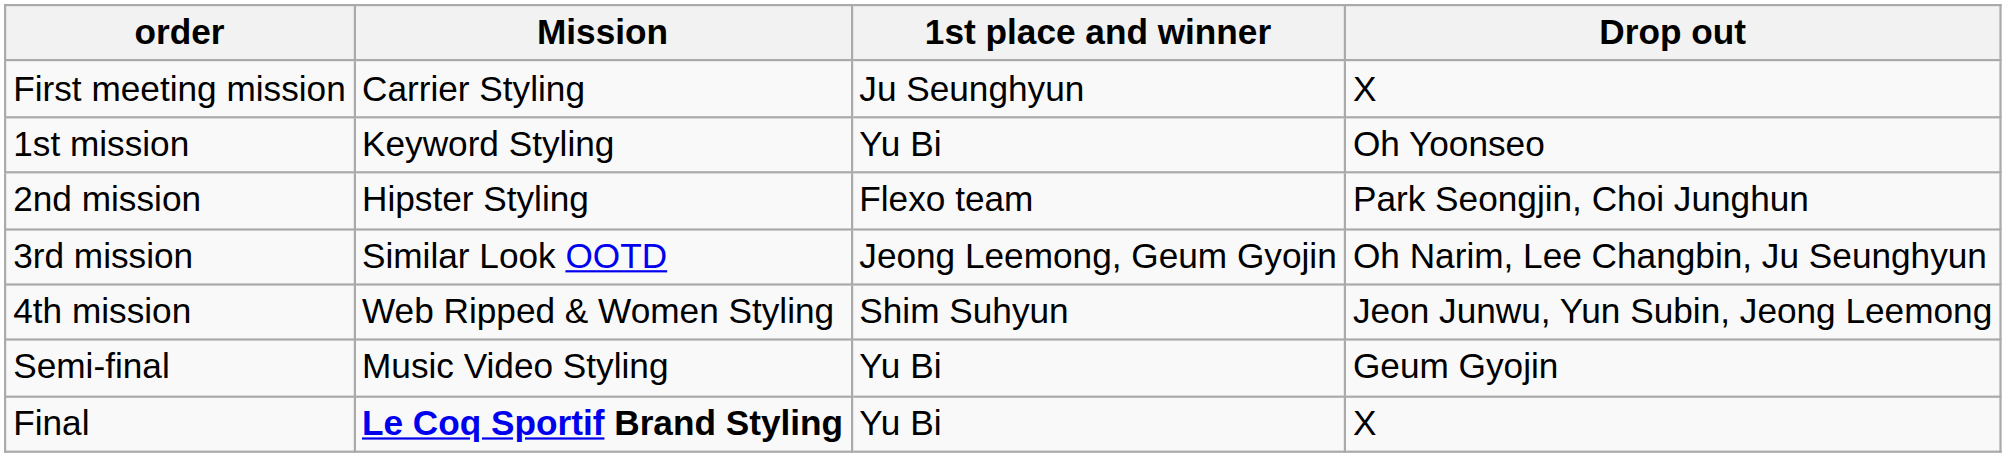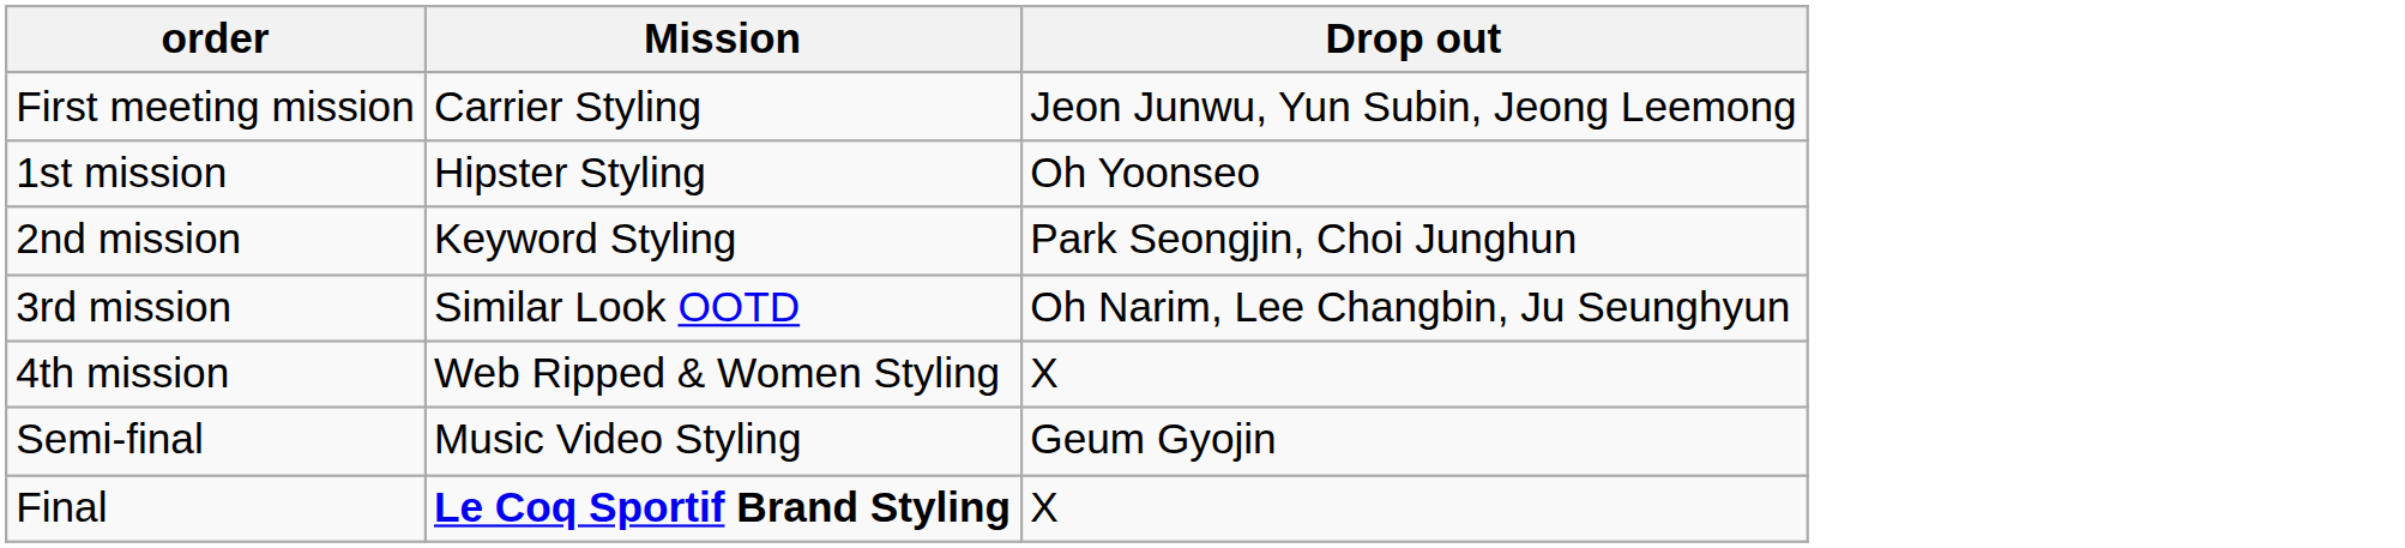 <table class="wikitable">
 <tr>
 <th>order</th>
 <th>Mission</th>
-<th>1st place and winner</th>
 <th>Drop out</th>
 </tr>
 <tr>
 <td>First meeting mission</td>
 <td>Carrier Styling</td>
-<td>Ju Seunghyun</td>
-<td>X</td>
+<td>Jeon Junwu, Yun Subin, Jeong Leemong</td>
 </tr>
 <tr>
 <td>1st mission</td>
-<td>Keyword Styling</td>
-<td>Yu Bi</td>
+<td>Hipster Styling</td>
 <td>Oh Yoonseo</td>
 </tr>
 <tr>
 <td>2nd mission</td>
-<td>Hipster Styling</td>
-<td>Flexo team</td>
+<td>Keyword Styling</td>
 <td>Park Seongjin, Choi Junghun</td>
 </tr>
 <tr>
 <td>3rd mission</td>
 <td>Similar Look <a href='#'>OOTD</a></td>
-<td>Jeong Leemong, Geum Gyojin</td>
 <td>Oh Narim, Lee Changbin, Ju Seunghyun</td>
 </tr>
 <tr>
 <td>4th mission</td>
 <td>Web Ripped & Women Styling</td>
-<td>Shim Suhyun</td>
-<td>Jeon Junwu, Yun Subin, Jeong Leemong</td>
+<td>X</td>
 </tr>
 <tr>
 <td>Semi-final</td>
 <td>Music Video Styling</td>
-<td>Yu Bi</td>
 <td>Geum Gyojin</td>
 </tr>
 <tr>
 <td>Final</td>
 <td><strong><a href='#'>Le Coq Sportif</a> Brand Styling</strong></td>
-<td>Yu Bi</td>
 <td>X</td>
 </tr>
 </table>
